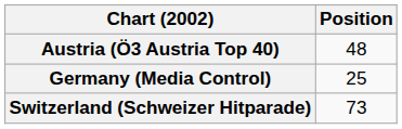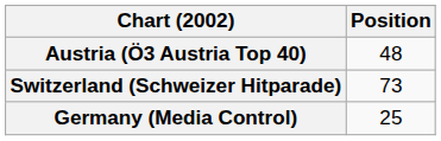 <table class="wikitable sortable plainrowheaders" style="text-align:center">
 <tr>
 <th align="left">Chart (2002)</th>
 <th style="text-align:center;">Position</th>
 </tr>
 <tr>
 <th scope="row">Austria (Ö3 Austria Top 40)</th>
 <td style="text-align:center;">48</td>
 </tr>
 <tr>
+<th scope="row">Switzerland (Schweizer Hitparade)</th>
+<td style="text-align:center;">73</td>
+</tr>
+<tr>
 <th scope="row">Germany (Media Control)</th>
 <td style="text-align:center;">25</td>
 </tr>
-<tr>
-<th scope="row">Switzerland (Schweizer Hitparade)</th>
-<td style="text-align:center;">73</td>
-</tr>
 </table>
